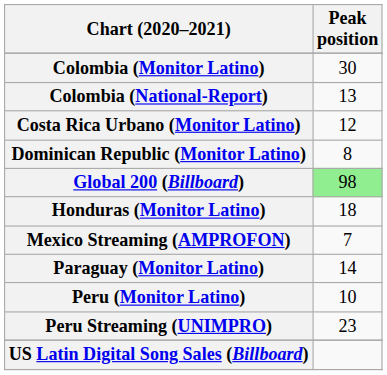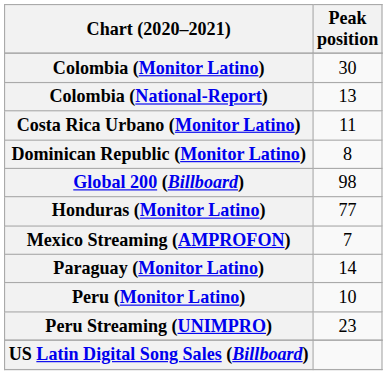 <table class="wikitable sortable plainrowheaders" style="text-align:center">
 <tr>
 <th scope="col">Chart (2020–2021)</th>
 <th scope="col">Peak<br>position</th>
 </tr>
 <tr>
 </tr>
 <tr>
 <th scope="row">Colombia (<a href='#'>Monitor Latino</a>)</th>
 <td>30</td>
 </tr>
 <tr>
 <th scope="row">Colombia (<a href='#'>National-Report</a>)</th>
 <td>13</td>
 </tr>
 <tr>
 <th scope="row">Costa Rica Urbano (<a href='#'>Monitor Latino</a>)</th>
-<td>12</td>
+<td>11</td>
 </tr>
 <tr>
 <th scope="row">Dominican Republic (<a href='#'>Monitor Latino</a>)</th>
 <td>8</td>
 </tr>
 <tr>
 <th scope="row"><a href='#'>Global 200</a> (<em><a href='#'>Billboard</a></em>)</th>
-<td style="background: lightgreen;">98</td>
+<td>98</td>
 </tr>
 <tr>
 <th scope="row">Honduras (<a href='#'>Monitor Latino</a>)</th>
-<td>18</td>
+<td>77</td>
 </tr>
 <tr>
 <th scope="row">Mexico Streaming (<a href='#'>AMPROFON</a>)</th>
 <td>7</td>
 </tr>
 <tr>
 <th scope="row">Paraguay (<a href='#'>Monitor Latino</a>)</th>
 <td>14</td>
 </tr>
 <tr>
 <th scope="row">Peru (<a href='#'>Monitor Latino</a>)</th>
 <td>10</td>
 </tr>
 <tr>
 <th scope="row">Peru Streaming (<a href='#'>UNIMPRO</a>)</th>
 <td>23</td>
 </tr>
 <tr>
 </tr>
 <tr>
 <th scope="row">US <a href='#'>Latin Digital Song Sales</a> (<em><a href='#'>Billboard</a></em>)</th>
 <td></td>
 </tr>
 <tr>
 </tr>
 </table>
